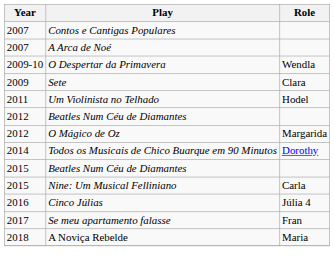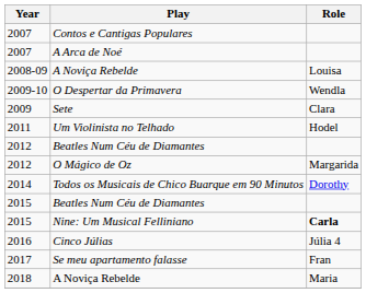 <table class="wikitable">
 <tr>
 <th>Year</th>
 <th>Play</th>
 <th>Role</th>
 </tr>
 <tr>
 <td>2007</td>
 <td><em>Contos e Cantigas Populares</em></td>
 <td></td>
 </tr>
 <tr>
 <td>2007</td>
 <td><em>A Arca de Noé</em></td>
 <td></td>
+</tr>
+<tr>
+<td>2008-09</td>
+<td><em>A Noviça Rebelde</em></td>
+<td>Louisa</td>
 </tr>
 <tr>
 <td>2009-10</td>
 <td><em>O Despertar da Primavera</em></td>
 <td>Wendla</td>
 </tr>
 <tr>
 <td>2009</td>
 <td><em>Sete</em></td>
 <td>Clara</td>
 </tr>
 <tr>
 <td>2011</td>
 <td><em>Um Violinista no Telhado</em></td>
 <td>Hodel</td>
 </tr>
 <tr>
 <td>2012</td>
 <td><em>Beatles Num Céu de Diamantes</em></td>
 <td></td>
 </tr>
 <tr>
 <td>2012</td>
 <td><em>O Mágico de Oz</em></td>
 <td>Margarida</td>
 </tr>
 <tr>
 <td>2014</td>
 <td><em>Todos os Musicais de Chico Buarque em 90 Minutos</em></td>
 <td><a href='#'>Dorothy</a></td>
 </tr>
 <tr>
 <td>2015</td>
 <td><em>Beatles Num Céu de Diamantes</em></td>
 <td></td>
 </tr>
 <tr>
 <td>2015</td>
 <td><em>Nine: Um Musical Felliniano</em></td>
-<td>Carla</td>
+<td><strong>Carla</strong></td>
 </tr>
 <tr>
 <td>2016</td>
 <td><em>Cinco Júlias</em></td>
 <td>Júlia 4</td>
 </tr>
 <tr>
 <td>2017</td>
 <td><em>Se meu apartamento falasse</em></td>
 <td>Fran</td>
 </tr>
 <tr>
 <td>2018</td>
 <td>A Noviça Rebelde</td>
 <td>Maria</td>
 </tr>
 <tr>
 </tr>
 </table>
